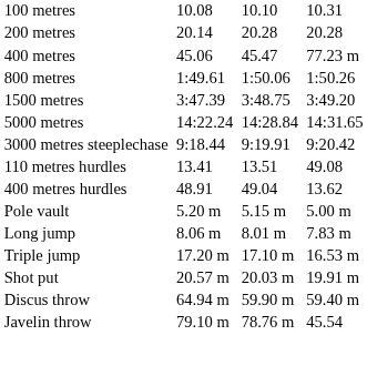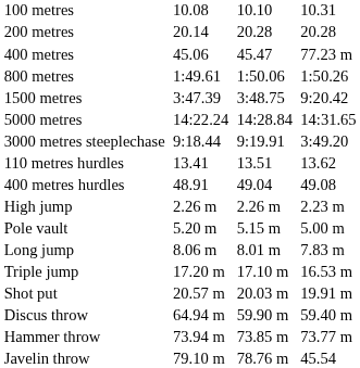 <table>
 <tr>
 <td>100 metres</td>
 <td></td>
 <td>10.08</td>
 <td></td>
 <td>10.10</td>
 <td></td>
 <td>10.31</td>
 </tr>
 <tr>
 <td>200 metres</td>
 <td></td>
 <td>20.14</td>
 <td></td>
 <td>20.28</td>
 <td></td>
 <td>20.28</td>
 </tr>
 <tr>
 <td>400 metres</td>
 <td></td>
 <td>45.06</td>
 <td></td>
 <td>45.47</td>
 <td></td>
 <td>77.23 m</td>
 </tr>
 <tr>
 <td>800 metres</td>
 <td></td>
 <td>1:49.61</td>
 <td></td>
 <td>1:50.06</td>
 <td></td>
 <td>1:50.26</td>
 </tr>
 <tr>
 <td>1500 metres</td>
 <td></td>
 <td>3:47.39</td>
 <td></td>
 <td>3:48.75</td>
 <td></td>
-<td>3:49.20</td>
+<td>9:20.42</td>
 </tr>
 <tr>
 <td>5000 metres</td>
 <td></td>
 <td>14:22.24</td>
 <td></td>
 <td>14:28.84</td>
 <td></td>
 <td>14:31.65</td>
 </tr>
 <tr>
 <td>3000 metres steeplechase</td>
 <td></td>
 <td>9:18.44</td>
 <td></td>
 <td>9:19.91</td>
 <td></td>
-<td>9:20.42</td>
+<td>3:49.20</td>
 </tr>
 <tr>
 <td>110 metres hurdles</td>
 <td></td>
 <td>13.41</td>
 <td></td>
 <td>13.51</td>
 <td></td>
-<td>49.08</td>
+<td>13.62</td>
 </tr>
 <tr>
 <td>400 metres hurdles</td>
 <td></td>
 <td>48.91</td>
 <td></td>
 <td>49.04</td>
 <td></td>
-<td>13.62</td>
+<td>49.08</td>
+</tr>
+<tr>
+<td>High jump</td>
+<td></td>
+<td>2.26 m</td>
+<td></td>
+<td>2.26 m</td>
+<td></td>
+<td>2.23 m</td>
 </tr>
 <tr>
 <td>Pole vault</td>
 <td></td>
 <td>5.20 m</td>
 <td></td>
 <td>5.15 m</td>
 <td></td>
 <td>5.00 m</td>
 </tr>
 <tr>
 <td>Long jump</td>
 <td></td>
 <td>8.06 m</td>
 <td></td>
 <td>8.01 m</td>
 <td></td>
 <td>7.83 m</td>
 </tr>
 <tr>
 <td>Triple jump</td>
 <td></td>
 <td>17.20 m</td>
 <td></td>
 <td>17.10 m</td>
 <td></td>
 <td>16.53 m</td>
 </tr>
 <tr>
 <td>Shot put</td>
 <td></td>
 <td>20.57 m</td>
 <td></td>
 <td>20.03 m</td>
 <td></td>
 <td>19.91 m</td>
 </tr>
 <tr>
 <td>Discus throw</td>
 <td></td>
 <td>64.94 m</td>
 <td></td>
 <td>59.90 m</td>
 <td></td>
 <td>59.40 m</td>
 </tr>
 <tr>
+<td>Hammer throw</td>
+<td></td>
+<td>73.94 m</td>
+<td></td>
+<td>73.85 m</td>
+<td></td>
+<td>73.77 m</td>
+</tr>
+<tr>
 <td>Javelin throw</td>
 <td></td>
 <td>79.10 m</td>
 <td></td>
 <td>78.76 m</td>
 <td></td>
 <td>45.54</td>
 </tr>
 </table>
